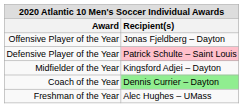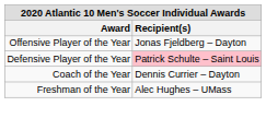 <table class="wikitable" style="white-space:nowrap; font-size:90%;">
 <tr>
 <td colspan="2" style="text-align:center; background:#ddd;"><strong>2020 Atlantic 10 Men's Soccer Individual Awards</strong></td>
 </tr>
 <tr>
 <th style="text-align:right;">Award</th>
 <th style="text-align:left;">Recipient(s)</th>
 </tr>
 <tr>
 <td style="text-align:right;">Offensive Player of the Year</td>
 <td style="text-align:left;">Jonas Fjeldberg – Dayton</td>
 </tr>
 <tr>
 <td style="text-align:right;">Defensive Player of the Year</td>
 <td style="background: pink; text-align:left;">Patrick Schulte – Saint Louis</td>
 </tr>
 <tr>
-<td style="text-align:right;">Midfielder of the Year</td>
-<td style="text-align:left;">Kingsford Adjei – Dayton</td>
-</tr>
-<tr>
 <td style="text-align:right;">Coach of the Year</td>
-<td style="background: lightgreen; text-align:left;">Dennis Currier – Dayton</td>
+<td style="text-align:left;">Dennis Currier – Dayton</td>
 </tr>
 <tr>
 <td style="text-align:right;">Freshman of the Year</td>
 <td style="text-align:left;">Alec Hughes – UMass</td>
 </tr>
 </table>
